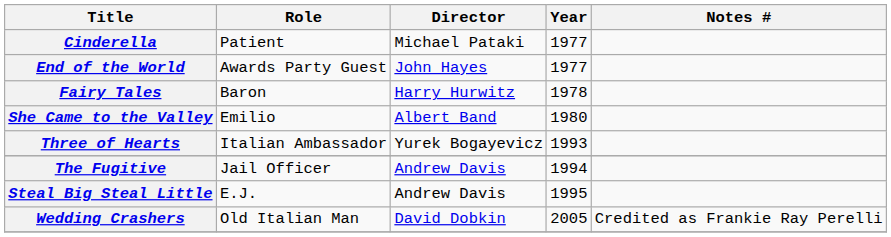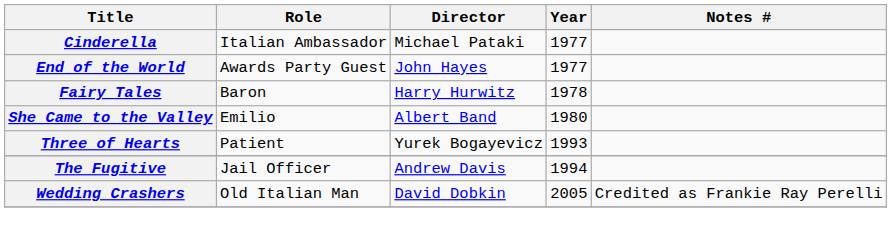 <table class="wikitable plainrowheaders sortable">
 <tr>
 <th scope="col">Title</th>
 <th scope="col">Role</th>
 <th scope="col">Director</th>
 <th scope="col">Year</th>
 <th scope="col" class="unsortable">Notes #</th>
 </tr>
 <tr>
 <th scope="row"><em><a href='#'>Cinderella</a></em></th>
-<td>Patient</td>
+<td>Italian Ambassador</td>
 <td>Michael Pataki</td>
 <td>1977</td>
 <td></td>
 </tr>
 <tr>
 <th scope="row"><em><a href='#'>End of the World</a></em></th>
 <td>Awards Party Guest</td>
 <td><a href='#'>John Hayes</a></td>
 <td>1977</td>
 <td></td>
 </tr>
 <tr>
 <th scope="row"><em><a href='#'>Fairy Tales</a></em></th>
 <td>Baron</td>
 <td><a href='#'>Harry Hurwitz</a></td>
 <td>1978</td>
 <td></td>
 </tr>
 <tr>
 <th scope="row"><em><a href='#'>She Came to the Valley</a></em></th>
 <td>Emilio</td>
 <td><a href='#'>Albert Band</a></td>
 <td>1980</td>
 <td></td>
 </tr>
 <tr>
 <th scope="row"><em><a href='#'>Three of Hearts</a></em></th>
-<td>Italian Ambassador</td>
+<td>Patient</td>
 <td>Yurek Bogayevicz</td>
 <td>1993</td>
 <td></td>
 </tr>
 <tr>
 </tr>
 <tr>
 <th scope="row"><em><a href='#'>The Fugitive</a></em></th>
 <td>Jail Officer</td>
 <td><a href='#'>Andrew Davis</a></td>
 <td>1994</td>
 <td></td>
 </tr>
 <tr>
-<th scope="row"><em><a href='#'>Steal Big Steal Little</a></em></th>
-<td>E.J.</td>
-<td>Andrew Davis</td>
-<td>1995</td>
-<td></td>
-</tr>
-<tr>
 <th scope="row"><em><a href='#'>Wedding Crashers</a></em></th>
 <td>Old Italian Man</td>
 <td><a href='#'>David Dobkin</a></td>
 <td>2005</td>
 <td>Credited as Frankie Ray Perelli</td>
 </tr>
 <tr>
 </tr>
 </table>
